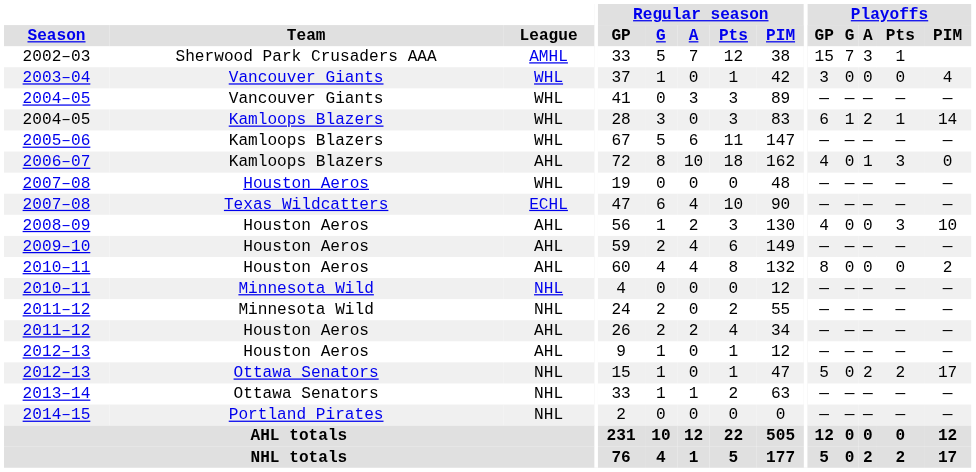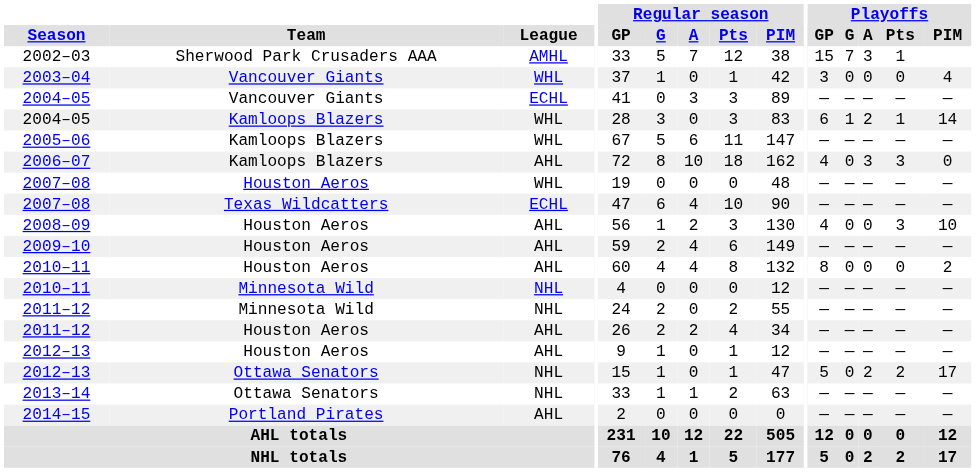 <table border="0" cellpadding="1" cellspacing="0" style="text-align:center; width:60em">
 <tr style="background:#e0e0e0;">
 <th colspan="3" style="background:#fff;"></th>
 <th rowspan="99" style="background:#fff;"></th>
 <th colspan="5"><a href='#'>Regular season</a></th>
 <th rowspan="99" style="background:#fff;"></th>
 <th colspan="5"><a href='#'>Playoffs</a></th>
 </tr>
 <tr style="background:#e0e0e0;">
 <th><a href='#'>Season</a></th>
 <th>Team</th>
 <th>League</th>
 <th>GP</th>
 <th><a href='#'>G</a></th>
 <th><a href='#'>A</a></th>
 <th><a href='#'>Pts</a></th>
 <th><a href='#'>PIM</a></th>
 <th>GP</th>
 <th>G</th>
 <th>A</th>
 <th>Pts</th>
 <th>PIM</th>
 </tr>
 <tr>
 <td>2002–03</td>
 <td>Sherwood Park Crusaders AAA</td>
 <td><a href='#'>AMHL</a></td>
 <td>33</td>
 <td>5</td>
 <td>7</td>
 <td>12</td>
 <td>38</td>
 <td>15</td>
 <td>7</td>
 <td>3</td>
 <td>1</td>
 <td></td>
 </tr>
 <tr bgcolor="#f0f0f0">
 <td><a href='#'>2003–04</a></td>
 <td><a href='#'>Vancouver Giants</a></td>
 <td><a href='#'>WHL</a></td>
 <td>37</td>
 <td>1</td>
 <td>0</td>
 <td>1</td>
 <td>42</td>
 <td>3</td>
 <td>0</td>
 <td>0</td>
 <td>0</td>
 <td>4</td>
 </tr>
 <tr>
 <td><a href='#'>2004–05</a></td>
 <td>Vancouver Giants</td>
-<td>WHL</td>
+<td><a href='#'>ECHL</a></td>
 <td>41</td>
 <td>0</td>
 <td>3</td>
 <td>3</td>
 <td>89</td>
 <td>—</td>
 <td>—</td>
 <td>—</td>
 <td>—</td>
 <td>—</td>
 </tr>
 <tr bgcolor="#f0f0f0">
 <td>2004–05</td>
 <td><a href='#'>Kamloops Blazers</a></td>
 <td>WHL</td>
 <td>28</td>
 <td>3</td>
 <td>0</td>
 <td>3</td>
 <td>83</td>
 <td>6</td>
 <td>1</td>
 <td>2</td>
 <td>1</td>
 <td>14</td>
 </tr>
 <tr>
 <td><a href='#'>2005–06</a></td>
 <td>Kamloops Blazers</td>
 <td>WHL</td>
 <td>67</td>
 <td>5</td>
 <td>6</td>
 <td>11</td>
 <td>147</td>
 <td>—</td>
 <td>—</td>
 <td>—</td>
 <td>—</td>
 <td>—</td>
 </tr>
 <tr bgcolor="#f0f0f0">
 <td><a href='#'>2006–07</a></td>
 <td>Kamloops Blazers</td>
 <td>AHL</td>
 <td>72</td>
 <td>8</td>
 <td>10</td>
 <td>18</td>
 <td>162</td>
 <td>4</td>
 <td>0</td>
-<td>1</td>
+<td>3</td>
 <td>3</td>
 <td>0</td>
 </tr>
 <tr>
 <td><a href='#'>2007–08</a></td>
 <td><a href='#'>Houston Aeros</a></td>
 <td>WHL</td>
 <td>19</td>
 <td>0</td>
 <td>0</td>
 <td>0</td>
 <td>48</td>
 <td>—</td>
 <td>—</td>
 <td>—</td>
 <td>—</td>
 <td>—</td>
 </tr>
 <tr bgcolor="#f0f0f0">
 <td><a href='#'>2007–08</a></td>
 <td><a href='#'>Texas Wildcatters</a></td>
 <td><a href='#'>ECHL</a></td>
 <td>47</td>
 <td>6</td>
 <td>4</td>
 <td>10</td>
 <td>90</td>
 <td>—</td>
 <td>—</td>
 <td>—</td>
 <td>—</td>
 <td>—</td>
 </tr>
 <tr>
 <td><a href='#'>2008–09</a></td>
 <td>Houston Aeros</td>
 <td>AHL</td>
 <td>56</td>
 <td>1</td>
 <td>2</td>
 <td>3</td>
 <td>130</td>
 <td>4</td>
 <td>0</td>
 <td>0</td>
 <td>3</td>
 <td>10</td>
 </tr>
 <tr bgcolor="#f0f0f0">
 <td><a href='#'>2009–10</a></td>
 <td>Houston Aeros</td>
 <td>AHL</td>
 <td>59</td>
 <td>2</td>
 <td>4</td>
 <td>6</td>
 <td>149</td>
 <td>—</td>
 <td>—</td>
 <td>—</td>
 <td>—</td>
 <td>—</td>
 </tr>
 <tr>
 <td><a href='#'>2010–11</a></td>
 <td>Houston Aeros</td>
 <td>AHL</td>
 <td>60</td>
 <td>4</td>
 <td>4</td>
 <td>8</td>
 <td>132</td>
 <td>8</td>
 <td>0</td>
 <td>0</td>
 <td>0</td>
 <td>2</td>
 </tr>
 <tr bgcolor="#f0f0f0">
 <td><a href='#'>2010–11</a></td>
 <td><a href='#'>Minnesota Wild</a></td>
 <td><a href='#'>NHL</a></td>
 <td>4</td>
 <td>0</td>
 <td>0</td>
 <td>0</td>
 <td>12</td>
 <td>—</td>
 <td>—</td>
 <td>—</td>
 <td>—</td>
 <td>—</td>
 </tr>
 <tr>
 <td><a href='#'>2011–12</a></td>
 <td>Minnesota Wild</td>
 <td>NHL</td>
 <td>24</td>
 <td>2</td>
 <td>0</td>
 <td>2</td>
 <td>55</td>
 <td>—</td>
 <td>—</td>
 <td>—</td>
 <td>—</td>
 <td>—</td>
 </tr>
 <tr bgcolor="#f0f0f0">
 <td><a href='#'>2011–12</a></td>
 <td>Houston Aeros</td>
 <td>AHL</td>
 <td>26</td>
 <td>2</td>
 <td>2</td>
 <td>4</td>
 <td>34</td>
 <td>—</td>
 <td>—</td>
 <td>—</td>
 <td>—</td>
 <td>—</td>
 </tr>
 <tr>
 <td><a href='#'>2012–13</a></td>
 <td>Houston Aeros</td>
 <td>AHL</td>
 <td>9</td>
 <td>1</td>
 <td>0</td>
 <td>1</td>
 <td>12</td>
 <td>—</td>
 <td>—</td>
 <td>—</td>
 <td>—</td>
 <td>—</td>
 </tr>
 <tr bgcolor="#f0f0f0">
 <td><a href='#'>2012–13</a></td>
 <td><a href='#'>Ottawa Senators</a></td>
 <td>NHL</td>
 <td>15</td>
 <td>1</td>
 <td>0</td>
 <td>1</td>
 <td>47</td>
 <td>5</td>
 <td>0</td>
 <td>2</td>
 <td>2</td>
 <td>17</td>
 </tr>
 <tr>
 <td><a href='#'>2013–14</a></td>
 <td>Ottawa Senators</td>
 <td>NHL</td>
 <td>33</td>
 <td>1</td>
 <td>1</td>
 <td>2</td>
 <td>63</td>
 <td>—</td>
 <td>—</td>
 <td>—</td>
 <td>—</td>
 <td>—</td>
 </tr>
 <tr bgcolor="#f0f0f0">
 <td><a href='#'>2014–15</a></td>
 <td><a href='#'>Portland Pirates</a></td>
-<td>NHL</td>
+<td>AHL</td>
 <td>2</td>
 <td>0</td>
 <td>0</td>
 <td>0</td>
 <td>0</td>
 <td>—</td>
 <td>—</td>
 <td>—</td>
 <td>—</td>
 <td>—</td>
 </tr>
 <tr style="background:#e0e0e0;">
 <th colspan="3">AHL totals</th>
 <th>231</th>
 <th>10</th>
 <th>12</th>
 <th>22</th>
 <th>505</th>
 <th>12</th>
 <th>0</th>
 <th>0</th>
 <th>0</th>
 <th>12</th>
 </tr>
 <tr style="background:#e0e0e0;">
 <th colspan="3">NHL totals</th>
 <th>76</th>
 <th>4</th>
 <th>1</th>
 <th>5</th>
 <th>177</th>
 <th>5</th>
 <th>0</th>
 <th>2</th>
 <th>2</th>
 <th>17</th>
 </tr>
 </table>
